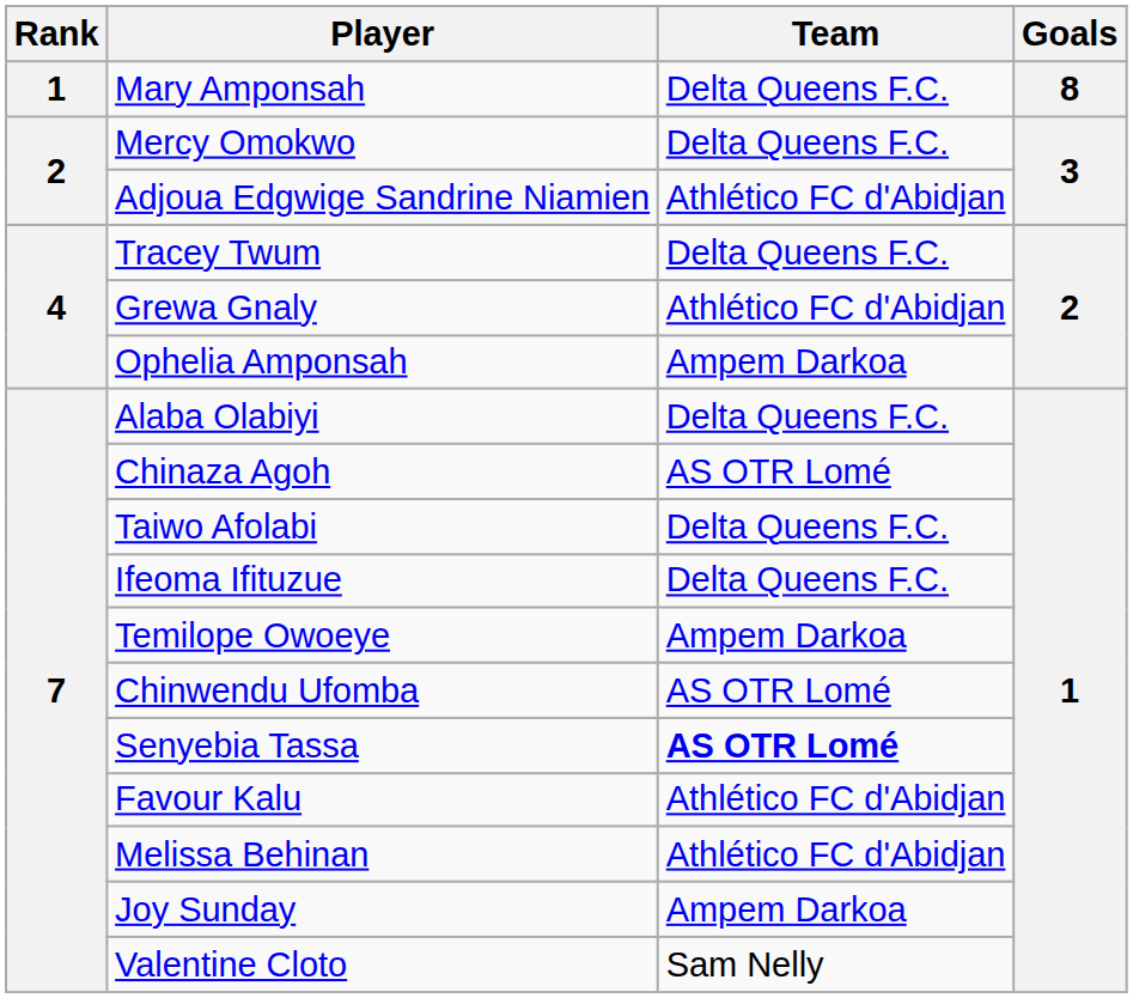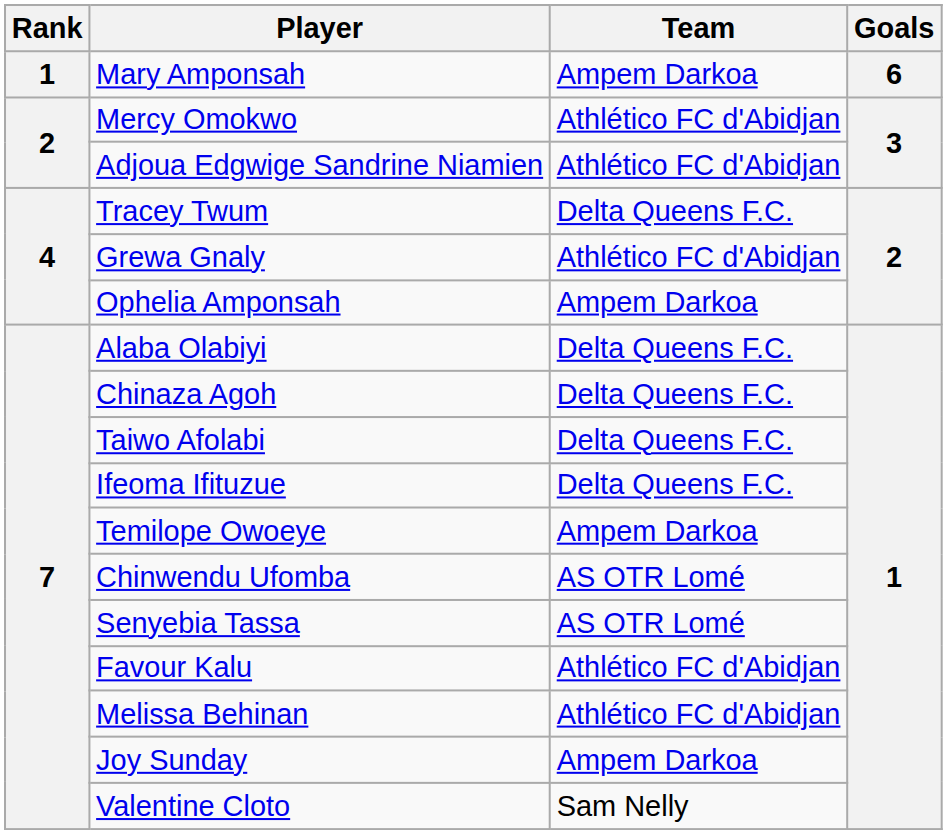 <table class="wikitable" style="text-align:center; font-size:90%">
 <tr>
 <th>Rank</th>
 <th>Player</th>
 <th>Team</th>
 <th>Goals</th>
 </tr>
 <tr>
 <th>1</th>
 <td align=left> <a href='#'>Mary Amponsah</a></td>
-<td align=left> <a href='#'>Delta Queens F.C.</a></td>
-<th>8</th>
+<td align=left> <a href='#'>Ampem Darkoa</a></td>
+<th>6</th>
 </tr>
 <tr>
 <th rowspan=2>2</th>
 <td align=left> <a href='#'>Mercy Omokwo</a></td>
-<td align=left> <a href='#'>Delta Queens F.C.</a></td>
+<td align=left> <a href='#'>Athlético FC d'Abidjan</a></td>
 <th rowspan=2>3</th>
 </tr>
 <tr>
 <td align=left> <a href='#'>Adjoua Edgwige Sandrine Niamien </a></td>
 <td align=left> <a href='#'>Athlético FC d'Abidjan</a></td>
 </tr>
 <tr>
 <th rowspan=3>4</th>
 <td align=left> <a href='#'>Tracey Twum</a></td>
 <td align=left> <a href='#'>Delta Queens F.C.</a></td>
 <th rowspan=3>2</th>
 </tr>
 <tr>
 <td align=left> <a href='#'>Grewa Gnaly </a></td>
 <td align=left> <a href='#'>Athlético FC d'Abidjan</a></td>
 </tr>
 <tr>
 <td align=left> <a href='#'>Ophelia Amponsah</a></td>
 <td align=left> <a href='#'>Ampem Darkoa</a></td>
 </tr>
 <tr>
 <th rowspan=15>7</th>
 <td align=left> <a href='#'>Alaba Olabiyi</a></td>
 <td align=left> <a href='#'>Delta Queens F.C.</a></td>
 <th rowspan=15>1</th>
 </tr>
 <tr>
 <td align=left> <a href='#'>Chinaza Agoh</a></td>
-<td align=left> <a href='#'>AS OTR Lomé</a></td>
+<td align=left> <a href='#'>Delta Queens F.C.</a></td>
 </tr>
 <tr>
 <td align=left> <a href='#'>Taiwo Afolabi</a></td>
 <td align=left> <a href='#'>Delta Queens F.C.</a></td>
 </tr>
 <tr>
 <td align=left> <a href='#'>Ifeoma Ifituzue</a></td>
 <td align=left> <a href='#'>Delta Queens F.C.</a></td>
 </tr>
 <tr>
 <td align=left> <a href='#'>Temilope Owoeye </a></td>
 <td align=left> <a href='#'>Ampem Darkoa</a></td>
 </tr>
 <tr>
 <td align=left> <a href='#'>Chinwendu Ufomba</a></td>
 <td align=left> <a href='#'>AS OTR Lomé</a></td>
 </tr>
 <tr>
 <td align=left> <a href='#'>Senyebia Tassa</a></td>
-<td align=left><strong> <a href='#'>AS OTR Lomé</a></strong></td>
+<td align=left> <a href='#'>AS OTR Lomé</a></td>
 </tr>
 <tr>
 <td align=left> <a href='#'>Favour Kalu</a></td>
 <td align=left> <a href='#'>Athlético FC d'Abidjan</a></td>
 </tr>
 <tr>
 <td align=left> <a href='#'>Melissa Behinan</a></td>
 <td align=left> <a href='#'>Athlético FC d'Abidjan</a></td>
 </tr>
 <tr>
 <td align=left> <a href='#'>Joy Sunday</a></td>
 <td align=left> <a href='#'>Ampem Darkoa</a></td>
 </tr>
 <tr>
 <td align=left> <a href='#'>Valentine Cloto</a></td>
 <td align=left> Sam Nelly</td>
 </tr>
 </table>
